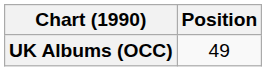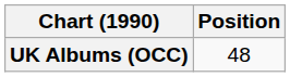 <table class="wikitable plainrowheaders" style="text-align:center">
 <tr>
 <th scope="col">Chart (1990)</th>
 <th scope="col">Position</th>
 </tr>
 <tr>
 <th scope="row">UK Albums (OCC)</th>
-<td>49</td>
+<td>48</td>
 </tr>
 </table>
